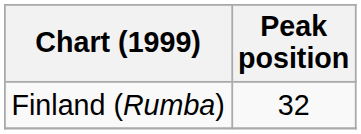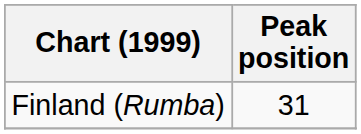 <table class="wikitable sortable">
 <tr>
 <th>Chart (1999)</th>
 <th>Peak<br>position</th>
 </tr>
 <tr>
 <td>Finland (<em>Rumba</em>)</td>
-<td align="center">32</td>
+<td align="center">31</td>
 </tr>
 <tr>
 </tr>
 <tr>
 </tr>
 </table>
